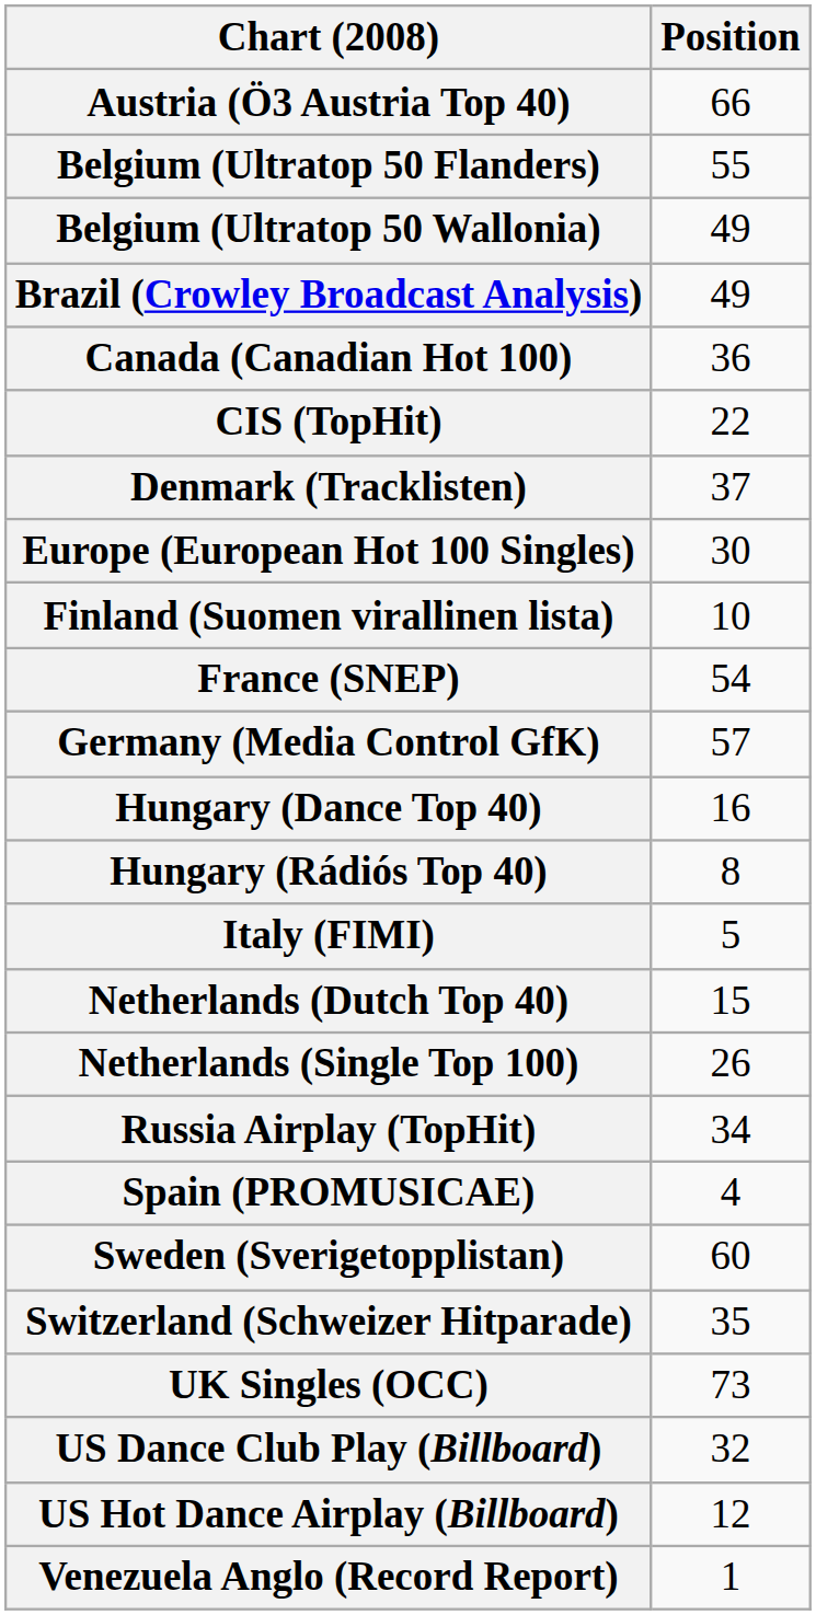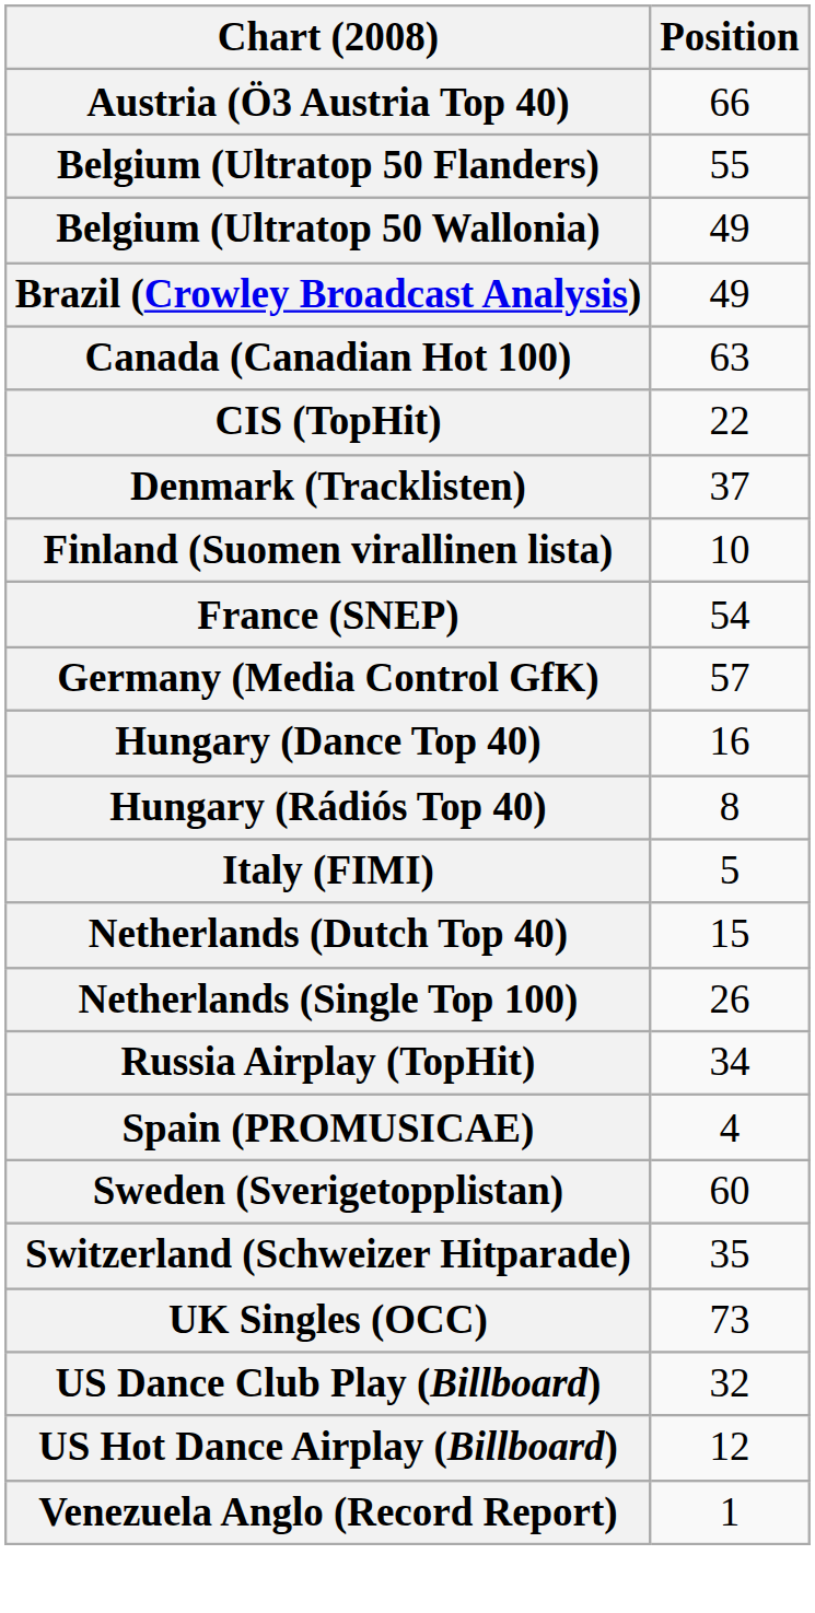 <table class="wikitable sortable plainrowheaders" style="text-align:center">
 <tr>
 <th>Chart (2008)</th>
 <th>Position</th>
 </tr>
 <tr>
 <th scope="row">Austria (Ö3 Austria Top 40)</th>
 <td>66</td>
 </tr>
 <tr>
 <th scope="row">Belgium (Ultratop 50 Flanders)</th>
 <td>55</td>
 </tr>
 <tr>
 <th scope="row">Belgium (Ultratop 50 Wallonia)</th>
 <td>49</td>
 </tr>
 <tr>
 <th scope="row">Brazil (<a href='#'>Crowley Broadcast Analysis</a>)</th>
 <td>49</td>
 </tr>
 <tr>
 <th scope="row">Canada (Canadian Hot 100)</th>
-<td>36</td>
+<td>63</td>
 </tr>
 <tr>
 <th scope="row">CIS (TopHit)</th>
 <td>22</td>
 </tr>
 <tr>
 <th scope="row">Denmark (Tracklisten)</th>
 <td>37</td>
-</tr>
-<tr>
-<th scope="row">Europe (European Hot 100 Singles)</th>
-<td>30</td>
 </tr>
 <tr>
 <th scope="row">Finland (Suomen virallinen lista)</th>
 <td>10</td>
 </tr>
 <tr>
 <th scope="row">France (SNEP)</th>
 <td>54</td>
 </tr>
 <tr>
 <th scope="row">Germany (Media Control GfK)</th>
 <td>57</td>
 </tr>
 <tr>
 <th scope="row">Hungary (Dance Top 40)</th>
 <td>16</td>
 </tr>
 <tr>
 <th scope="row">Hungary (Rádiós Top 40)</th>
 <td>8</td>
 </tr>
 <tr>
 <th scope="row">Italy (FIMI)</th>
 <td>5</td>
 </tr>
 <tr>
 <th scope="row">Netherlands (Dutch Top 40)</th>
 <td>15</td>
 </tr>
 <tr>
 <th scope="row">Netherlands (Single Top 100)</th>
 <td>26</td>
 </tr>
 <tr>
 <th scope="row">Russia Airplay (TopHit)</th>
 <td>34</td>
 </tr>
 <tr>
 <th scope="row">Spain (PROMUSICAE)</th>
 <td>4</td>
 </tr>
 <tr>
 <th scope="row">Sweden (Sverigetopplistan)</th>
 <td>60</td>
 </tr>
 <tr>
 <th scope="row">Switzerland (Schweizer Hitparade)</th>
 <td>35</td>
 </tr>
 <tr>
 <th scope="row">UK Singles (OCC)</th>
 <td>73</td>
 </tr>
 <tr>
 <th scope="row">US Dance Club Play (<em>Billboard</em>)</th>
 <td>32</td>
 </tr>
 <tr>
 <th scope="row">US Hot Dance Airplay (<em>Billboard</em>)</th>
 <td>12</td>
 </tr>
 <tr>
 <th scope="row">Venezuela Anglo (Record Report)</th>
 <td>1</td>
 </tr>
 </table>
